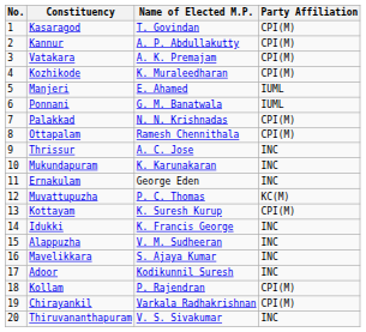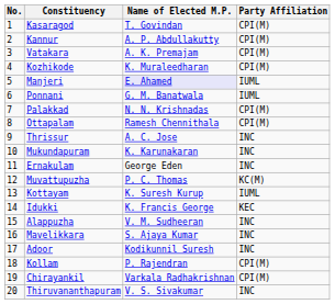 <table class="wikitable" style="font-size: 95%;">
 <tr>
 <th>No.</th>
 <th>Constituency</th>
 <th>Name of Elected M.P.</th>
 <th>Party Affiliation</th>
 </tr>
 <tr>
 <td>1</td>
 <td><a href='#'>Kasaragod</a></td>
 <td><a href='#'>T. Govindan</a></td>
 <td>CPI(M)</td>
 </tr>
 <tr>
 <td>2</td>
 <td><a href='#'>Kannur</a></td>
 <td><a href='#'>A. P. Abdullakutty</a></td>
 <td>CPI(M)</td>
 </tr>
 <tr>
 <td>3</td>
 <td><a href='#'>Vatakara</a></td>
 <td><a href='#'>A. K. Premajam</a></td>
 <td>CPI(M)</td>
 </tr>
 <tr>
 <td>4</td>
 <td><a href='#'>Kozhikode</a></td>
 <td><a href='#'>K. Muraleedharan</a></td>
 <td>CPI(M)</td>
 </tr>
 <tr>
 <td>5</td>
 <td><a href='#'>Manjeri</a></td>
-<td><a href='#'>E. Ahamed</a></td>
+<td style="background: lavender;"><a href='#'>E. Ahamed</a></td>
 <td>IUML</td>
 </tr>
 <tr>
 <td>6</td>
 <td><a href='#'>Ponnani</a></td>
 <td><a href='#'>G. M. Banatwala</a></td>
 <td>IUML</td>
 </tr>
 <tr>
 <td>7</td>
 <td><a href='#'>Palakkad</a></td>
 <td><a href='#'>N. N. Krishnadas</a></td>
 <td>CPI(M)</td>
 </tr>
 <tr>
 <td>8</td>
 <td><a href='#'>Ottapalam</a></td>
 <td><a href='#'>Ramesh Chennithala</a></td>
 <td>CPI(M)</td>
 </tr>
 <tr>
 <td>9</td>
 <td><a href='#'>Thrissur</a></td>
 <td><a href='#'>A. C. Jose</a></td>
 <td>INC</td>
 </tr>
 <tr>
 <td>10</td>
 <td><a href='#'>Mukundapuram</a></td>
 <td><a href='#'>K. Karunakaran</a></td>
 <td>INC</td>
 </tr>
 <tr>
 <td>11</td>
 <td><a href='#'>Ernakulam</a></td>
 <td>George Eden</td>
 <td>INC</td>
 </tr>
 <tr>
 <td>12</td>
 <td><a href='#'>Muvattupuzha</a></td>
 <td><a href='#'>P. C. Thomas</a></td>
 <td>KC(M)</td>
 </tr>
 <tr>
 <td>13</td>
 <td><a href='#'>Kottayam</a></td>
 <td><a href='#'>K. Suresh Kurup</a></td>
-<td>CPI(M)</td>
+<td>IUML</td>
 </tr>
 <tr>
 <td>14</td>
 <td><a href='#'>Idukki</a></td>
 <td><a href='#'>K. Francis George</a></td>
-<td>INC</td>
+<td>KEC</td>
 </tr>
 <tr>
 <td>15</td>
 <td><a href='#'>Alappuzha</a></td>
 <td><a href='#'>V. M. Sudheeran</a></td>
 <td>INC</td>
 </tr>
 <tr>
 <td>16</td>
 <td><a href='#'>Mavelikkara</a></td>
 <td><a href='#'>S. Ajaya Kumar</a></td>
 <td>INC</td>
 </tr>
 <tr>
 <td>17</td>
 <td><a href='#'>Adoor</a></td>
 <td><a href='#'>Kodikunnil Suresh</a></td>
 <td>INC</td>
 </tr>
 <tr>
 <td>18</td>
 <td><a href='#'>Kollam</a></td>
 <td><a href='#'>P. Rajendran</a></td>
 <td>CPI(M)</td>
 </tr>
 <tr>
 <td>19</td>
 <td><a href='#'>Chirayankil</a></td>
 <td><a href='#'>Varkala Radhakrishnan</a></td>
 <td>CPI(M)</td>
 </tr>
 <tr>
 <td>20</td>
 <td><a href='#'>Thiruvananthapuram</a></td>
 <td><a href='#'>V. S. Sivakumar</a></td>
 <td>INC</td>
 </tr>
 </table>
